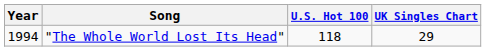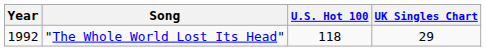 <table class="wikitable">
 <tr>
 <th align="center">Year</th>
 <th align="left">Song</th>
 <th align="center"><small><a href='#'>U.S. Hot 100</a></small></th>
 <th align="center"><small><a href='#'>UK Singles Chart</a></small></th>
 </tr>
 <tr>
-<td align="center">1994</td>
+<td align="center">1992</td>
 <td align="left">"<a href='#'>The Whole World Lost Its Head</a>"</td>
 <td align="center">118</td>
 <td align="center">29</td>
 </tr>
 </table>
